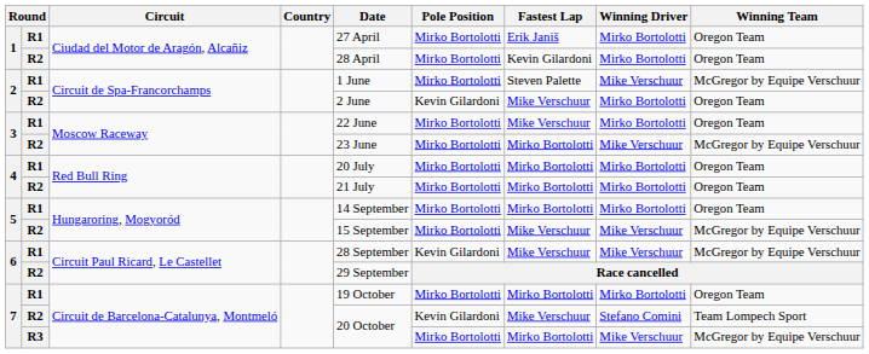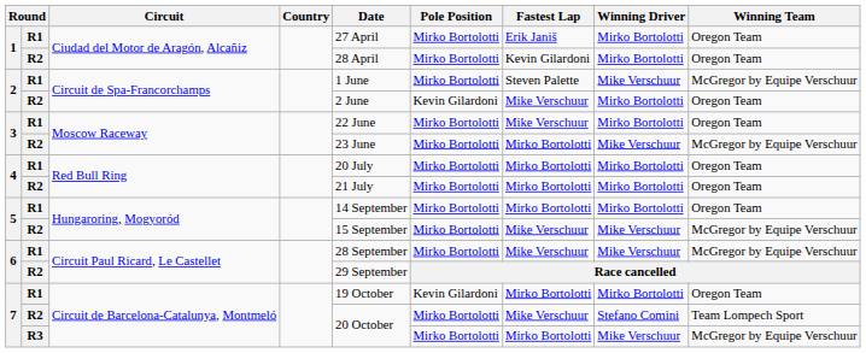 <table class="wikitable" style="font-size: 85%">
 <tr>
 <th colspan=2>Round</th>
 <th>Circuit</th>
 <th>Country</th>
 <th>Date</th>
 <th>Pole Position</th>
 <th>Fastest Lap</th>
 <th>Winning Driver</th>
 <th>Winning Team</th>
 </tr>
 <tr>
 <th rowspan=2>1</th>
 <th>R1</th>
 <td rowspan=2><a href='#'>Ciudad del Motor de Aragón</a>, <a href='#'>Alcañiz</a></td>
 <td rowspan=2></td>
 <td>27 April</td>
 <td> <a href='#'>Mirko Bortolotti</a></td>
 <td> <a href='#'>Erik Janiš</a></td>
 <td> <a href='#'>Mirko Bortolotti</a></td>
 <td> Oregon Team</td>
 </tr>
 <tr>
 <th>R2</th>
 <td>28 April</td>
 <td> <a href='#'>Mirko Bortolotti</a></td>
 <td> Kevin Gilardoni</td>
 <td> <a href='#'>Mirko Bortolotti</a></td>
 <td> Oregon Team</td>
 </tr>
 <tr>
 <th rowspan=2>2</th>
 <th>R1</th>
 <td rowspan=2><a href='#'>Circuit de Spa-Francorchamps</a></td>
 <td rowspan=2></td>
 <td>1 June</td>
 <td> <a href='#'>Mirko Bortolotti</a></td>
 <td> Steven Palette</td>
 <td> <a href='#'>Mike Verschuur</a></td>
 <td> McGregor by Equipe Verschuur</td>
 </tr>
 <tr>
 <th>R2</th>
 <td>2 June</td>
 <td> Kevin Gilardoni</td>
 <td> <a href='#'>Mike Verschuur</a></td>
 <td> <a href='#'>Mirko Bortolotti</a></td>
 <td> Oregon Team</td>
 </tr>
 <tr>
 <th rowspan=2>3</th>
 <th>R1</th>
 <td rowspan=2><a href='#'>Moscow Raceway</a></td>
 <td rowspan=2></td>
 <td>22 June</td>
 <td> <a href='#'>Mirko Bortolotti</a></td>
 <td> <a href='#'>Mike Verschuur</a></td>
 <td> <a href='#'>Mirko Bortolotti</a></td>
 <td> Oregon Team</td>
 </tr>
 <tr>
 <th>R2</th>
 <td>23 June</td>
 <td> <a href='#'>Mirko Bortolotti</a></td>
 <td> <a href='#'>Mirko Bortolotti</a></td>
 <td> <a href='#'>Mike Verschuur</a></td>
 <td> McGregor by Equipe Verschuur</td>
 </tr>
 <tr>
 <th rowspan=2>4</th>
 <th>R1</th>
 <td rowspan=2><a href='#'>Red Bull Ring</a></td>
 <td rowspan=2></td>
 <td>20 July</td>
 <td> <a href='#'>Mirko Bortolotti</a></td>
 <td> <a href='#'>Mirko Bortolotti</a></td>
 <td> <a href='#'>Mirko Bortolotti</a></td>
 <td> Oregon Team</td>
 </tr>
 <tr>
 <th>R2</th>
 <td>21 July</td>
 <td> <a href='#'>Mirko Bortolotti</a></td>
 <td> <a href='#'>Mirko Bortolotti</a></td>
 <td> <a href='#'>Mirko Bortolotti</a></td>
 <td> Oregon Team</td>
 </tr>
 <tr>
 <th rowspan=2>5</th>
 <th>R1</th>
 <td rowspan=2><a href='#'>Hungaroring</a>, <a href='#'>Mogyoród</a></td>
 <td rowspan=2></td>
 <td>14 September</td>
 <td> <a href='#'>Mirko Bortolotti</a></td>
 <td> <a href='#'>Mirko Bortolotti</a></td>
 <td> <a href='#'>Mirko Bortolotti</a></td>
 <td> Oregon Team</td>
 </tr>
 <tr>
 <th>R2</th>
 <td>15 September</td>
 <td> <a href='#'>Mirko Bortolotti</a></td>
 <td> <a href='#'>Mike Verschuur</a></td>
 <td> <a href='#'>Mike Verschuur</a></td>
 <td> McGregor by Equipe Verschuur</td>
 </tr>
 <tr>
 <th rowspan=2>6</th>
 <th>R1</th>
 <td rowspan=2><a href='#'>Circuit Paul Ricard</a>, <a href='#'>Le Castellet</a></td>
 <td rowspan=2></td>
 <td>28 September</td>
-<td> Kevin Gilardoni</td>
+<td> <a href='#'>Mirko Bortolotti</a></td>
 <td> <a href='#'>Mike Verschuur</a></td>
 <td> <a href='#'>Mike Verschuur</a></td>
 <td> McGregor by Equipe Verschuur</td>
 </tr>
 <tr>
 <th>R2</th>
 <td>29 September</td>
 <th colspan=4>Race cancelled</th>
 </tr>
 <tr>
 <th rowspan=3>7</th>
 <th>R1</th>
 <td rowspan=3><a href='#'>Circuit de Barcelona-Catalunya</a>, <a href='#'>Montmeló</a></td>
 <td rowspan=3></td>
 <td>19 October</td>
-<td> <a href='#'>Mirko Bortolotti</a></td>
+<td> Kevin Gilardoni</td>
 <td> <a href='#'>Mirko Bortolotti</a></td>
 <td> <a href='#'>Mirko Bortolotti</a></td>
 <td> Oregon Team</td>
 </tr>
 <tr>
 <th>R2</th>
 <td rowspan=2>20 October</td>
-<td> Kevin Gilardoni</td>
+<td> <a href='#'>Mirko Bortolotti</a></td>
 <td> <a href='#'>Mike Verschuur</a></td>
 <td> <a href='#'>Stefano Comini</a></td>
 <td> Team Lompech Sport</td>
 </tr>
 <tr>
 <th>R3</th>
 <td> <a href='#'>Mirko Bortolotti</a></td>
 <td> <a href='#'>Mirko Bortolotti</a></td>
 <td> <a href='#'>Mike Verschuur</a></td>
 <td> McGregor by Equipe Verschuur</td>
 </tr>
 </table>
